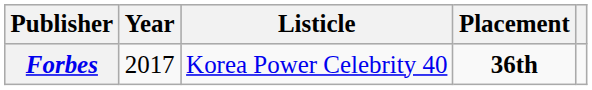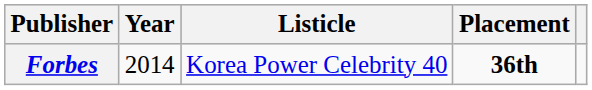 <table class="wikitable plainrowheaders sortable" style="margin-right: 0;">
 <tr>
 <th scope="col">Publisher</th>
 <th scope="col">Year</th>
 <th scope="col">Listicle</th>
 <th scope="col">Placement</th>
 <th scope="col" class="unsortable"></th>
 </tr>
 <tr>
 <th scope="row"><em><a href='#'>Forbes</a></em></th>
-<td>2017</td>
+<td>2014</td>
 <td><a href='#'>Korea Power Celebrity 40</a></td>
 <td style="text-align:center;"><strong>36th</strong></td>
 <td style="text-align:center;"></td>
 </tr>
 </table>
